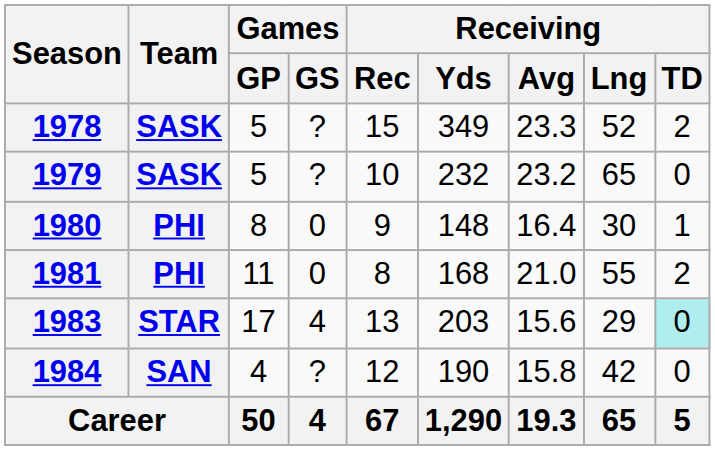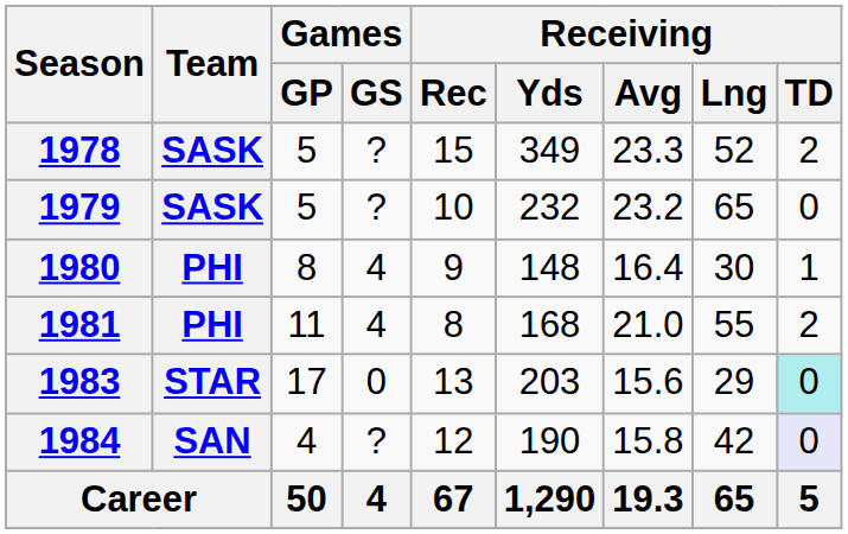 <table class=wikitable style="text-align:center;">
 <tr>
 <th rowspan=2>Season</th>
 <th rowspan=2>Team</th>
 <th colspan=2>Games</th>
 <th colspan=5>Receiving</th>
 </tr>
 <tr>
 <th>GP</th>
 <th>GS</th>
 <th>Rec</th>
 <th>Yds</th>
 <th>Avg</th>
 <th>Lng</th>
 <th>TD</th>
 </tr>
 <tr>
 <th><a href='#'>1978</a></th>
 <th><a href='#'>SASK</a></th>
 <td>5</td>
 <td>?</td>
 <td>15</td>
 <td>349</td>
 <td>23.3</td>
 <td>52</td>
 <td>2</td>
 </tr>
 <tr>
 <th><a href='#'>1979</a></th>
 <th><a href='#'>SASK</a></th>
 <td>5</td>
 <td>?</td>
 <td>10</td>
 <td>232</td>
 <td>23.2</td>
 <td>65</td>
 <td>0</td>
 </tr>
 <tr>
 <th><a href='#'>1980</a></th>
 <th><a href='#'>PHI</a></th>
 <td>8</td>
-<td>0</td>
+<td>4</td>
 <td>9</td>
 <td>148</td>
 <td>16.4</td>
 <td>30</td>
 <td>1</td>
 </tr>
 <tr>
 <th><a href='#'>1981</a></th>
 <th><a href='#'>PHI</a></th>
 <td>11</td>
-<td>0</td>
+<td>4</td>
 <td>8</td>
 <td>168</td>
 <td>21.0</td>
 <td>55</td>
 <td>2</td>
 </tr>
 <tr>
 <th><a href='#'>1983</a></th>
 <th><a href='#'>STAR</a></th>
 <td>17</td>
-<td>4</td>
+<td>0</td>
 <td>13</td>
 <td>203</td>
 <td>15.6</td>
 <td>29</td>
 <td style="background: paleturquoise;">0</td>
 </tr>
 <tr>
 <th><a href='#'>1984</a></th>
 <th><a href='#'>SAN</a></th>
 <td>4</td>
 <td>?</td>
 <td>12</td>
 <td>190</td>
 <td>15.8</td>
 <td>42</td>
-<td>0</td>
+<td style="background: lavender;">0</td>
 </tr>
 <tr>
 <th colspan="2">Career</th>
 <th>50</th>
 <th>4</th>
 <th>67</th>
 <th>1,290</th>
 <th>19.3</th>
 <th>65</th>
 <th>5</th>
 </tr>
 </table>
